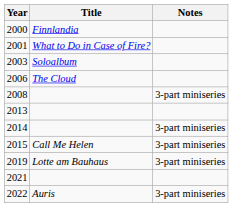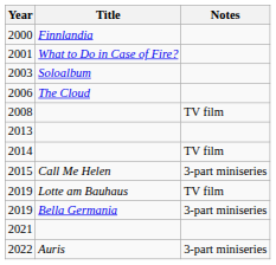 <table class="wikitable sortable">
 <tr>
 <th>Year</th>
 <th>Title</th>
 <th class="unsortable">Notes</th>
 </tr>
 <tr>
 <td>2000</td>
 <td><em><a href='#'>Finnlandia</a></em></td>
 <td></td>
 </tr>
 <tr>
 <td>2001</td>
 <td><em><a href='#'>What to Do in Case of Fire?</a></em></td>
 <td></td>
 </tr>
 <tr>
 <td>2003</td>
 <td><em><a href='#'>Soloalbum</a></em></td>
 <td></td>
 </tr>
 <tr>
 <td>2006</td>
 <td><em><a href='#'>The Cloud</a></em></td>
 <td></td>
 </tr>
 <tr>
 <td>2008</td>
 <td><em></em></td>
-<td>3-part miniseries</td>
+<td>TV film</td>
 </tr>
 <tr>
 <td>2013</td>
 <td><em></em></td>
 <td></td>
 </tr>
 <tr>
 <td>2014</td>
 <td><em></em></td>
-<td>3-part miniseries</td>
+<td>TV film</td>
 </tr>
 <tr>
 <td>2015</td>
 <td><em>Call Me Helen</em></td>
 <td>3-part miniseries</td>
 </tr>
 <tr>
 <td>2019</td>
 <td><em>Lotte am Bauhaus</em></td>
+<td>TV film</td>
+</tr>
+<tr>
+<td>2019</td>
+<td><em><a href='#'>Bella Germania</a></em></td>
 <td>3-part miniseries</td>
 </tr>
 <tr>
 <td>2021</td>
 <td><em></em></td>
 <td></td>
 </tr>
 <tr>
 <td>2022</td>
 <td><em>Auris</em></td>
 <td>3-part miniseries</td>
 </tr>
 </table>
